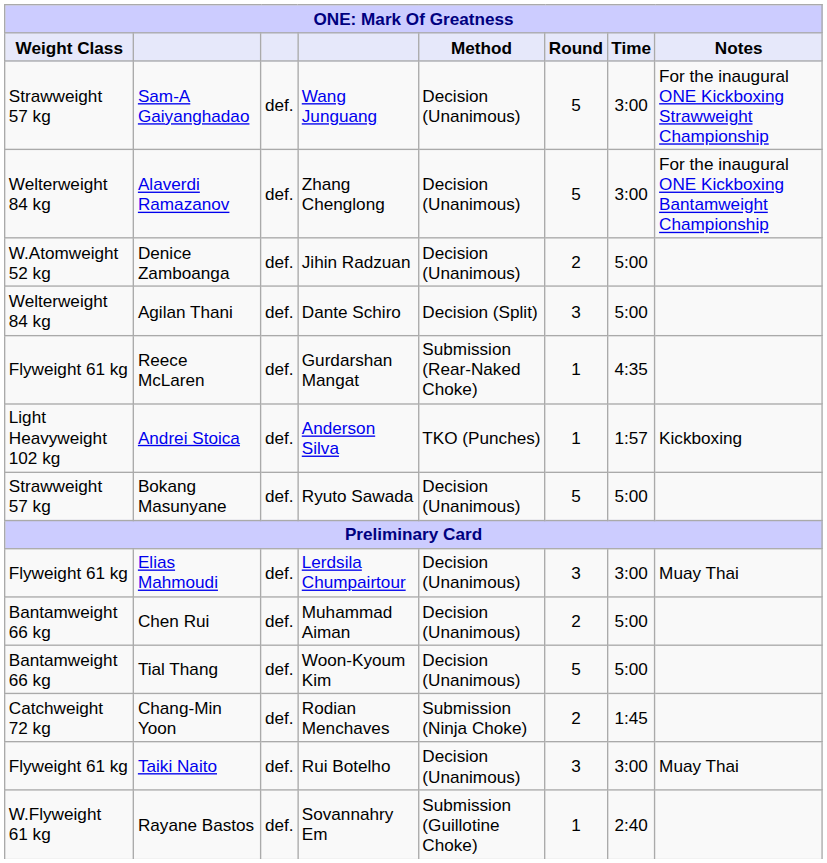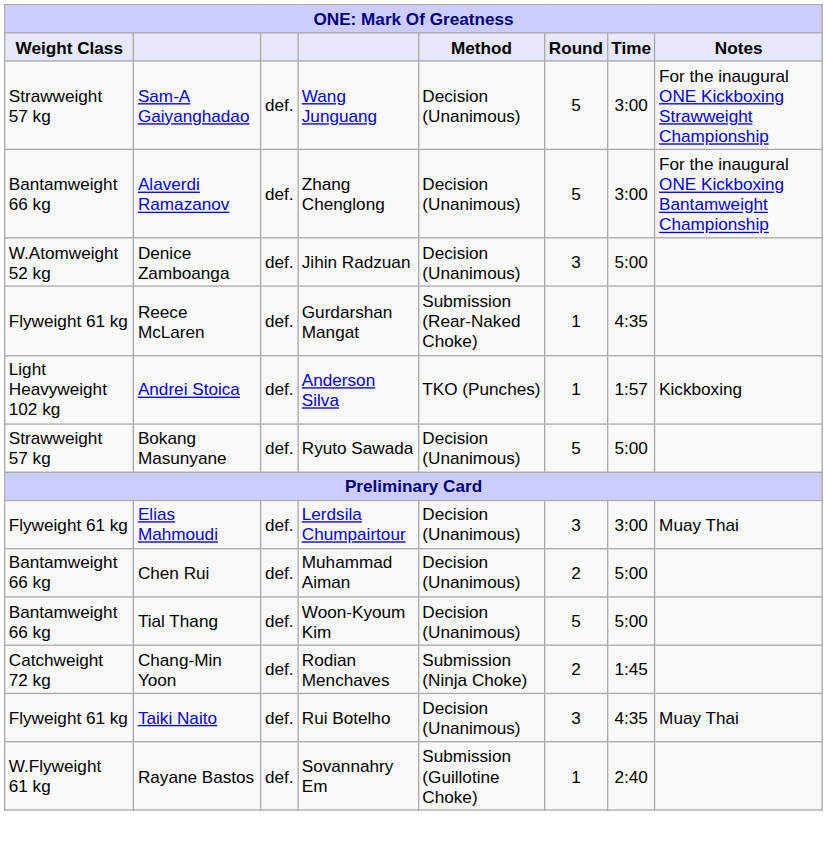 <table class="wikitable" style="font-size: 80%;">
 <tr>
 <th colspan="8" style="background-color: #ccf; color: #000080; text-align: center;"><strong>ONE: Mark Of Greatness</strong></th>
 </tr>
 <tr>
 <th colspan="1" style="background-color: #E6E8FA; color: #000000; text-align: center;">Weight Class</th>
 <th colspan="1" style="background-color: #E6E8FA; color: #000000; text-align: center;"></th>
 <th colspan="1" style="background-color: #E6E8FA; color: #000000; text-align: center;"></th>
 <th colspan="1" style="background-color: #E6E8FA; color: #000000; text-align: center;"></th>
 <th colspan="1" style="background-color: #E6E8FA; color: #000000; text-align: center;">Method</th>
 <th colspan="1" style="background-color: #E6E8FA; color: #000000; text-align: center;">Round</th>
 <th colspan="1" style="background-color: #E6E8FA; color: #000000; text-align: center;">Time</th>
 <th colspan="1" style="background-color: #E6E8FA; color: #000000; text-align: center;">Notes</th>
 </tr>
 <tr>
 <td>Strawweight 57 kg</td>
 <td> <a href='#'>Sam-A Gaiyanghadao</a></td>
 <td>def.</td>
 <td> <a href='#'>Wang Junguang</a></td>
 <td>Decision (Unanimous)</td>
 <td align=center>5</td>
 <td align=center>3:00</td>
 <td>For the inaugural <a href='#'>ONE Kickboxing Strawweight Championship</a></td>
 </tr>
 <tr>
-<td>Welterweight 84 kg</td>
+<td>Bantamweight 66 kg</td>
 <td> <a href='#'>Alaverdi Ramazanov</a></td>
 <td>def.</td>
 <td> Zhang Chenglong</td>
 <td>Decision (Unanimous)</td>
 <td align=center>5</td>
 <td align=center>3:00</td>
 <td>For the inaugural <a href='#'>ONE Kickboxing Bantamweight Championship</a></td>
 </tr>
 <tr>
 <td>W.Atomweight 52 kg</td>
 <td> Denice Zamboanga</td>
 <td>def.</td>
 <td> Jihin Radzuan</td>
 <td>Decision (Unanimous)</td>
-<td align=center>2</td>
-<td align=center>5:00</td>
-<td></td>
-</tr>
-<tr>
-<td>Welterweight 84 kg</td>
-<td> Agilan Thani</td>
-<td>def.</td>
-<td> Dante Schiro</td>
-<td>Decision (Split)</td>
 <td align=center>3</td>
 <td align=center>5:00</td>
 <td></td>
 </tr>
 <tr>
 <td>Flyweight 61 kg</td>
 <td> Reece McLaren</td>
 <td>def.</td>
 <td> Gurdarshan Mangat</td>
 <td>Submission (Rear-Naked Choke)</td>
 <td align=center>1</td>
 <td align=center>4:35</td>
 <td></td>
 </tr>
 <tr>
 <td>Light Heavyweight 102 kg</td>
 <td> <a href='#'>Andrei Stoica</a></td>
 <td>def.</td>
 <td> <a href='#'>Anderson Silva</a></td>
 <td>TKO (Punches)</td>
 <td align=center>1</td>
 <td align=center>1:57</td>
 <td>Kickboxing</td>
 </tr>
 <tr>
 <td>Strawweight 57 kg</td>
 <td> Bokang Masunyane</td>
 <td>def.</td>
 <td> Ryuto Sawada</td>
 <td>Decision (Unanimous)</td>
 <td align=center>5</td>
 <td align=center>5:00</td>
 <td></td>
 </tr>
 <tr>
 <th colspan="8" style="background-color: #ccf; color: #000080; text-align: center;"><strong>Preliminary Card</strong></th>
 </tr>
 <tr>
 <td>Flyweight 61 kg</td>
 <td> <a href='#'>Elias Mahmoudi</a></td>
 <td>def.</td>
 <td> <a href='#'>Lerdsila Chumpairtour</a></td>
 <td>Decision (Unanimous)</td>
 <td align=center>3</td>
 <td align=center>3:00</td>
 <td>Muay Thai</td>
 </tr>
 <tr>
 <td>Bantamweight 66 kg</td>
 <td> Chen Rui</td>
 <td>def.</td>
 <td> Muhammad Aiman</td>
 <td>Decision (Unanimous)</td>
 <td align=center>2</td>
 <td align=center>5:00</td>
 <td></td>
 </tr>
 <tr>
 <td>Bantamweight 66 kg</td>
 <td> Tial Thang</td>
 <td>def.</td>
 <td> Woon-Kyoum Kim</td>
 <td>Decision (Unanimous)</td>
 <td align=center>5</td>
 <td align=center>5:00</td>
 <td></td>
 </tr>
 <tr>
 <td>Catchweight 72 kg</td>
 <td> Chang-Min Yoon</td>
 <td>def.</td>
 <td> Rodian Menchaves</td>
 <td>Submission (Ninja Choke)</td>
 <td align=center>2</td>
 <td align=center>1:45</td>
 <td></td>
 </tr>
 <tr>
 <td>Flyweight 61 kg</td>
 <td> <a href='#'>Taiki Naito</a></td>
 <td>def.</td>
 <td> Rui Botelho</td>
 <td>Decision (Unanimous)</td>
 <td align=center>3</td>
-<td align=center>3:00</td>
+<td align=center>4:35</td>
 <td>Muay Thai</td>
 </tr>
 <tr>
 <td>W.Flyweight 61 kg</td>
 <td> Rayane Bastos</td>
 <td>def.</td>
 <td> Sovannahry Em</td>
 <td>Submission (Guillotine Choke)</td>
 <td align=center>1</td>
 <td align=center>2:40</td>
 <td></td>
 </tr>
 </table>
